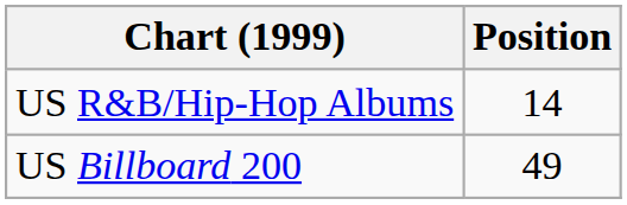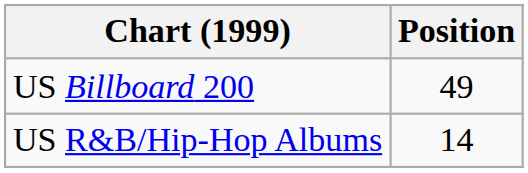 <table class="wikitable">
 <tr>
 <th>Chart (1999)</th>
 <th>Position</th>
 </tr>
 <tr>
+<td>US <a href='#'><em>Billboard</em> 200</a></td>
+<td style="text-align:center;">49</td>
+</tr>
+<tr>
 <td>US <a href='#'>R&B/Hip-Hop Albums</a></td>
 <td style="text-align:center;">14</td>
 </tr>
-<tr>
-<td>US <a href='#'><em>Billboard</em> 200</a></td>
-<td style="text-align:center;">49</td>
-</tr>
 </table>
